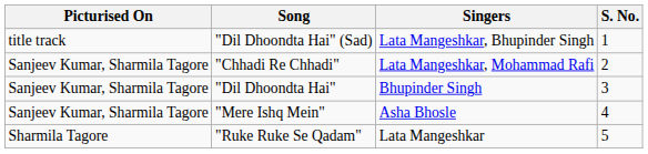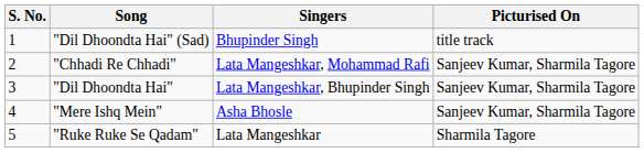 <table class="wikitable">
 <tr>
-<th>Picturised On</th>
+<th>S. No.</th>
 <th>Song</th>
 <th>Singers</th>
-<th>S. No.</th>
+<th>Picturised On</th>
 </tr>
 <tr>
+<td>1</td>
+<td>"Dil Dhoondta Hai" (Sad)</td>
+<td><a href='#'>Bhupinder Singh</a></td>
 <td>title track</td>
-<td>"Dil Dhoondta Hai" (Sad)</td>
-<td><a href='#'>Lata Mangeshkar</a>, Bhupinder Singh</td>
-<td>1</td>
 </tr>
 <tr>
-<td>Sanjeev Kumar, Sharmila Tagore</td>
+<td>2</td>
 <td>"Chhadi Re Chhadi"</td>
 <td><a href='#'>Lata Mangeshkar</a>, <a href='#'>Mohammad Rafi</a></td>
-<td>2</td>
+<td>Sanjeev Kumar, Sharmila Tagore</td>
 </tr>
 <tr>
+<td>3</td>
+<td>"Dil Dhoondta Hai"</td>
+<td><a href='#'>Lata Mangeshkar</a>, Bhupinder Singh</td>
 <td>Sanjeev Kumar, Sharmila Tagore</td>
-<td>"Dil Dhoondta Hai"</td>
-<td><a href='#'>Bhupinder Singh</a></td>
-<td>3</td>
 </tr>
 <tr>
-<td>Sanjeev Kumar, Sharmila Tagore</td>
+<td>4</td>
 <td>"Mere Ishq Mein"</td>
 <td><a href='#'>Asha Bhosle</a></td>
-<td>4</td>
+<td>Sanjeev Kumar, Sharmila Tagore</td>
 </tr>
 <tr>
-<td>Sharmila Tagore</td>
+<td>5</td>
 <td>"Ruke Ruke Se Qadam"</td>
 <td>Lata Mangeshkar</td>
-<td>5</td>
+<td>Sharmila Tagore</td>
 </tr>
 </table>
